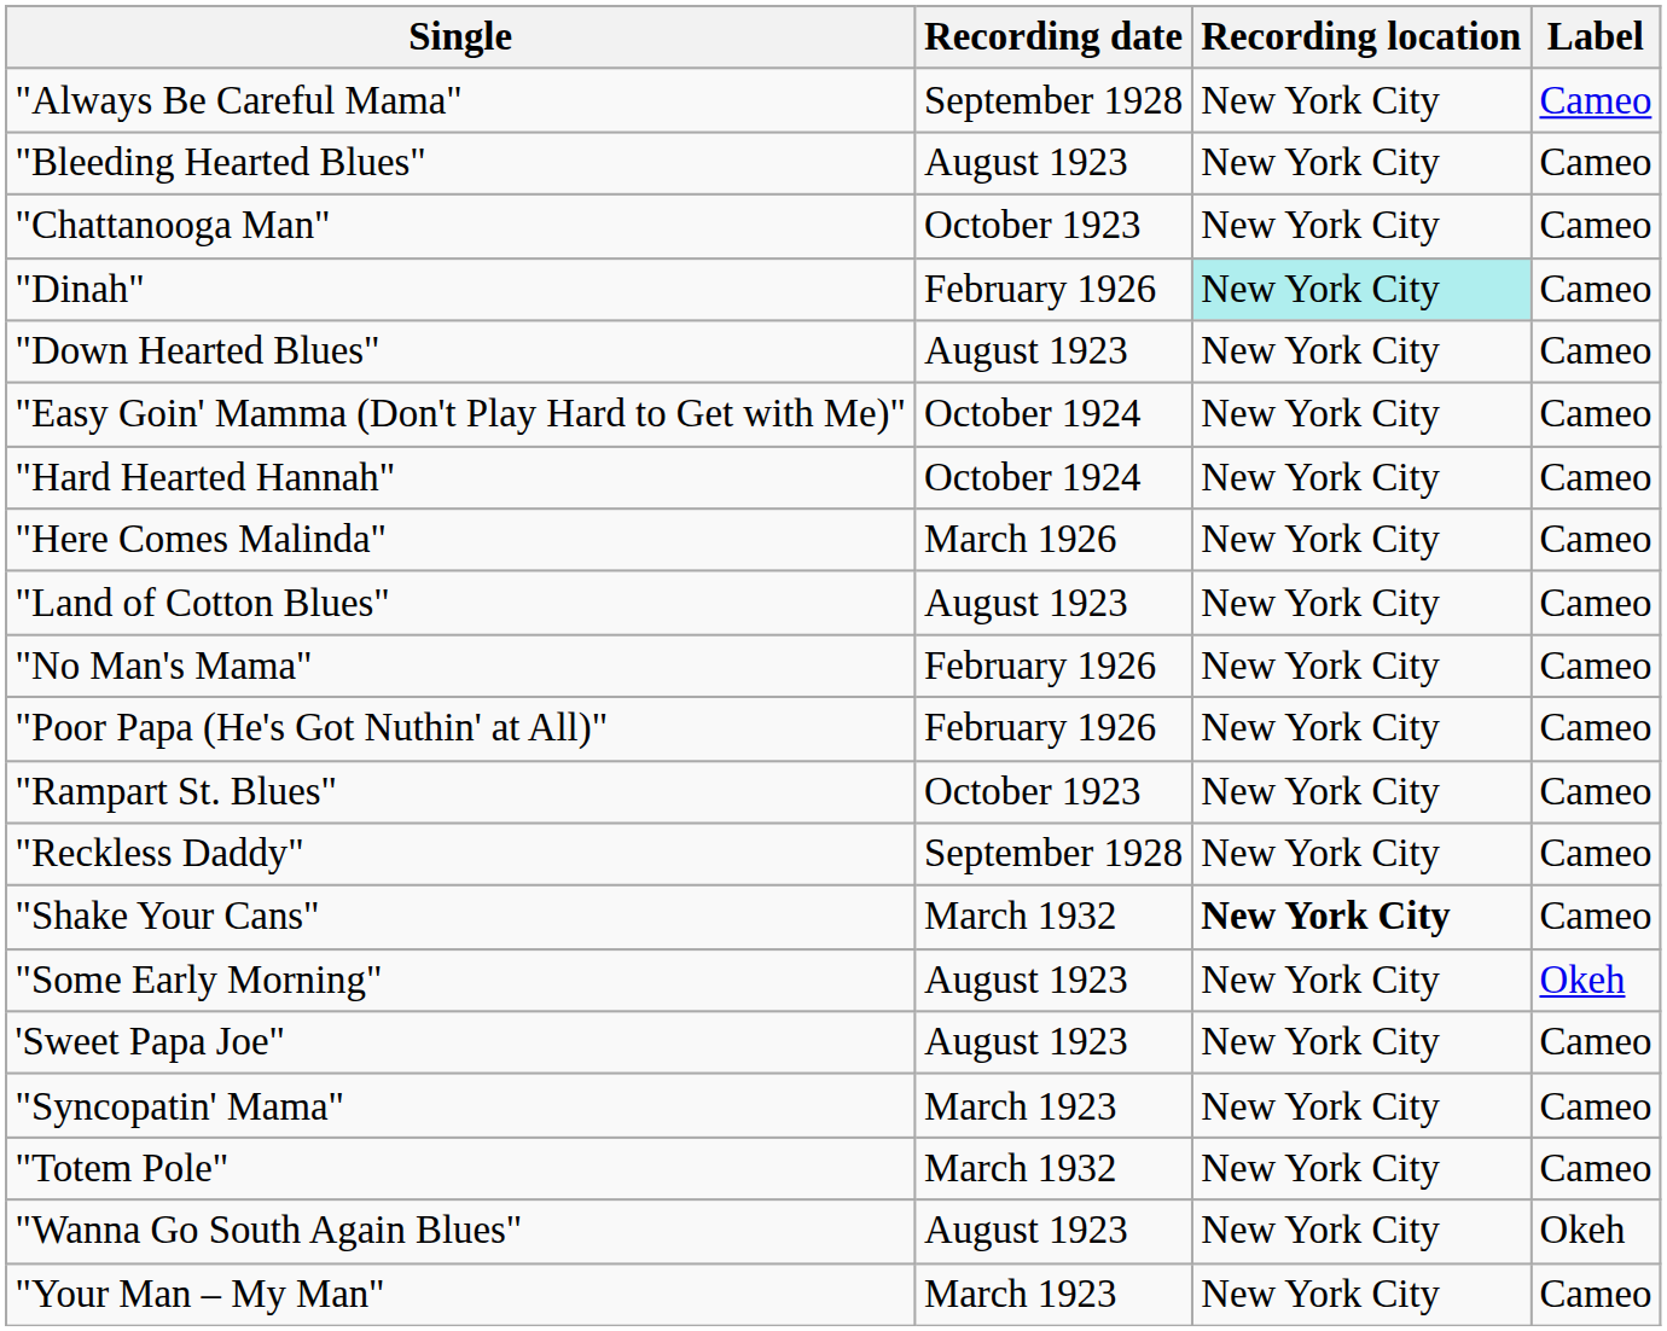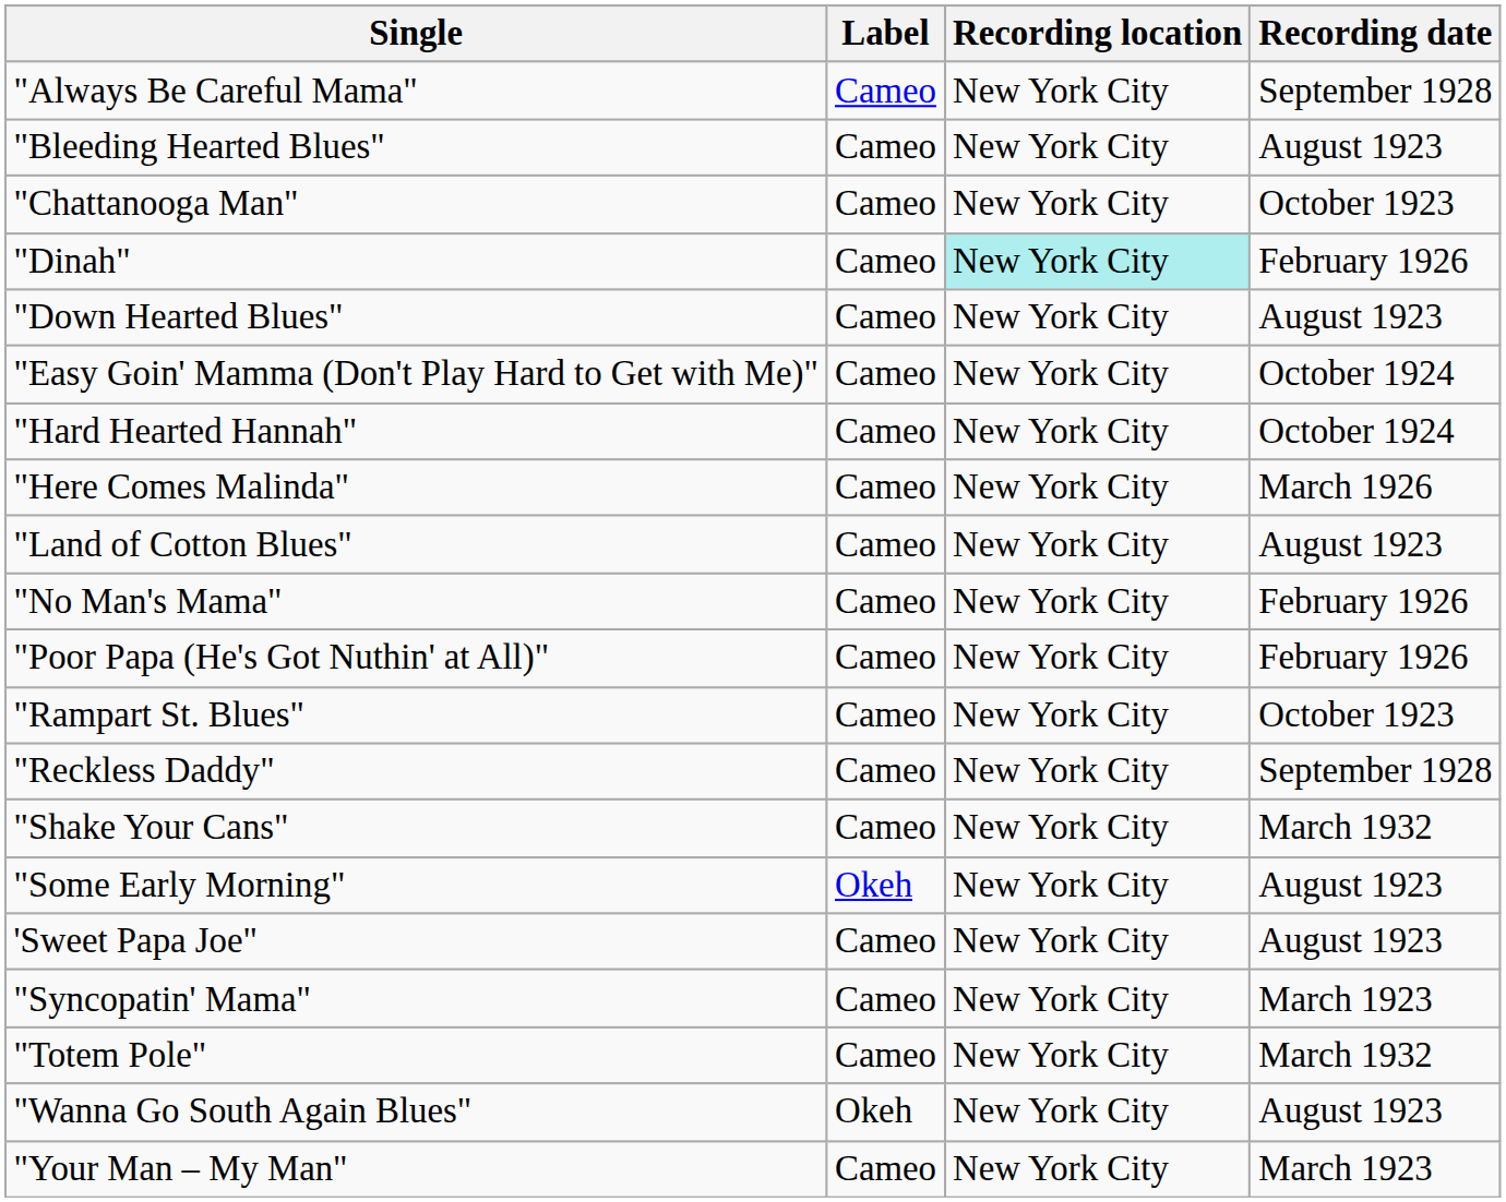 <table class="wikitable">
 <tr>
 <th>Single</th>
+<th>Label</th>
+<th>Recording location</th>
 <th>Recording date</th>
-<th>Recording location</th>
-<th>Label</th>
 </tr>
 <tr>
 <td>"Always Be Careful Mama"</td>
+<td><a href='#'>Cameo</a></td>
+<td>New York City</td>
 <td>September 1928</td>
-<td>New York City</td>
-<td><a href='#'>Cameo</a></td>
 </tr>
 <tr>
 <td>"Bleeding Hearted Blues"</td>
+<td>Cameo</td>
+<td>New York City</td>
 <td>August 1923</td>
-<td>New York City</td>
-<td>Cameo</td>
 </tr>
 <tr>
 <td>"Chattanooga Man"</td>
+<td>Cameo</td>
+<td>New York City</td>
 <td>October 1923</td>
-<td>New York City</td>
-<td>Cameo</td>
 </tr>
 <tr>
 <td>"Dinah"</td>
+<td>Cameo</td>
+<td style="background: paleturquoise;">New York City</td>
 <td>February 1926</td>
-<td style="background: paleturquoise;">New York City</td>
-<td>Cameo</td>
 </tr>
 <tr>
 <td>"Down Hearted Blues"</td>
+<td>Cameo</td>
+<td>New York City</td>
 <td>August 1923</td>
-<td>New York City</td>
-<td>Cameo</td>
 </tr>
 <tr>
 <td>"Easy Goin' Mamma (Don't Play Hard to Get with Me)"</td>
+<td>Cameo</td>
+<td>New York City</td>
 <td>October 1924</td>
-<td>New York City</td>
-<td>Cameo</td>
 </tr>
 <tr>
 <td>"Hard Hearted Hannah"</td>
+<td>Cameo</td>
+<td>New York City</td>
 <td>October 1924</td>
-<td>New York City</td>
-<td>Cameo</td>
 </tr>
 <tr>
 <td>"Here Comes Malinda"</td>
+<td>Cameo</td>
+<td>New York City</td>
 <td>March 1926</td>
-<td>New York City</td>
-<td>Cameo</td>
 </tr>
 <tr>
 <td>"Land of Cotton Blues"</td>
+<td>Cameo</td>
+<td>New York City</td>
 <td>August 1923</td>
-<td>New York City</td>
-<td>Cameo</td>
 </tr>
 <tr>
 <td>"No Man's Mama"</td>
+<td>Cameo</td>
+<td>New York City</td>
 <td>February 1926</td>
-<td>New York City</td>
-<td>Cameo</td>
 </tr>
 <tr>
 <td>"Poor Papa (He's Got Nuthin' at All)"</td>
+<td>Cameo</td>
+<td>New York City</td>
 <td>February 1926</td>
-<td>New York City</td>
-<td>Cameo</td>
 </tr>
 <tr>
 <td>"Rampart St. Blues"</td>
+<td>Cameo</td>
+<td>New York City</td>
 <td>October 1923</td>
-<td>New York City</td>
-<td>Cameo</td>
 </tr>
 <tr>
 <td>"Reckless Daddy"</td>
+<td>Cameo</td>
+<td>New York City</td>
 <td>September 1928</td>
-<td>New York City</td>
-<td>Cameo</td>
 </tr>
 <tr>
 <td>"Shake Your Cans"</td>
+<td>Cameo</td>
+<td>New York City</td>
 <td>March 1932</td>
-<td><strong>New York City</strong></td>
-<td>Cameo</td>
 </tr>
 <tr>
 <td>"Some Early Morning"</td>
+<td><a href='#'>Okeh</a></td>
+<td>New York City</td>
 <td>August 1923</td>
-<td>New York City</td>
-<td><a href='#'>Okeh</a></td>
 </tr>
 <tr>
 <td>'Sweet Papa Joe"</td>
+<td>Cameo</td>
+<td>New York City</td>
 <td>August 1923</td>
-<td>New York City</td>
-<td>Cameo</td>
 </tr>
 <tr>
 <td>"Syncopatin' Mama"</td>
+<td>Cameo</td>
+<td>New York City</td>
 <td>March 1923</td>
-<td>New York City</td>
-<td>Cameo</td>
 </tr>
 <tr>
 <td>"Totem Pole"</td>
+<td>Cameo</td>
+<td>New York City</td>
 <td>March 1932</td>
-<td>New York City</td>
-<td>Cameo</td>
 </tr>
 <tr>
 <td>"Wanna Go South Again Blues"</td>
+<td>Okeh</td>
+<td>New York City</td>
 <td>August 1923</td>
-<td>New York City</td>
-<td>Okeh</td>
 </tr>
 <tr>
 <td>"Your Man – My Man"</td>
+<td>Cameo</td>
+<td>New York City</td>
 <td>March 1923</td>
-<td>New York City</td>
-<td>Cameo</td>
 </tr>
 </table>
